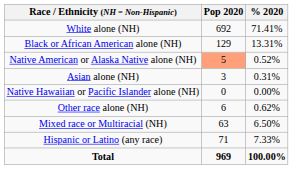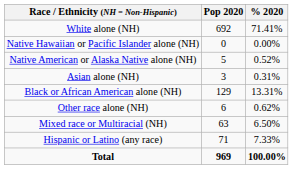 <table class="wikitable" style="text-align:center;">
 <tr>
 <th>Race / Ethnicity <small>(<em>NH = Non-Hispanic</em>)</small></th>
 <th>Pop 2020</th>
 <th>% 2020</th>
 </tr>
 <tr>
 <td><a href='#'>White</a> alone (NH)</td>
 <td>692</td>
 <td>71.41%</td>
 </tr>
 <tr>
-<td><a href='#'>Black or African American</a> alone (NH)</td>
-<td>129</td>
-<td>13.31%</td>
+<td><a href='#'>Native Hawaiian</a> or <a href='#'>Pacific Islander</a> alone (NH)</td>
+<td>0</td>
+<td>0.00%</td>
 </tr>
 <tr>
 <td><a href='#'>Native American</a> or <a href='#'>Alaska Native</a> alone (NH)</td>
-<td style="background: lightsalmon;">5</td>
+<td>5</td>
 <td>0.52%</td>
 </tr>
 <tr>
 <td><a href='#'>Asian</a> alone (NH)</td>
 <td>3</td>
 <td>0.31%</td>
 </tr>
 <tr>
-<td><a href='#'>Native Hawaiian</a> or <a href='#'>Pacific Islander</a> alone (NH)</td>
-<td>0</td>
-<td>0.00%</td>
+<td><a href='#'>Black or African American</a> alone (NH)</td>
+<td>129</td>
+<td>13.31%</td>
 </tr>
 <tr>
 <td><a href='#'>Other race</a> alone (NH)</td>
 <td>6</td>
 <td>0.62%</td>
 </tr>
 <tr>
 <td><a href='#'>Mixed race or Multiracial</a> (NH)</td>
 <td>63</td>
 <td>6.50%</td>
 </tr>
 <tr>
 <td><a href='#'>Hispanic or Latino</a> (any race)</td>
 <td>71</td>
 <td>7.33%</td>
 </tr>
 <tr>
 <td><strong>Total</strong></td>
 <td><strong>969</strong></td>
 <td><strong>100.00%</strong></td>
 </tr>
 </table>
